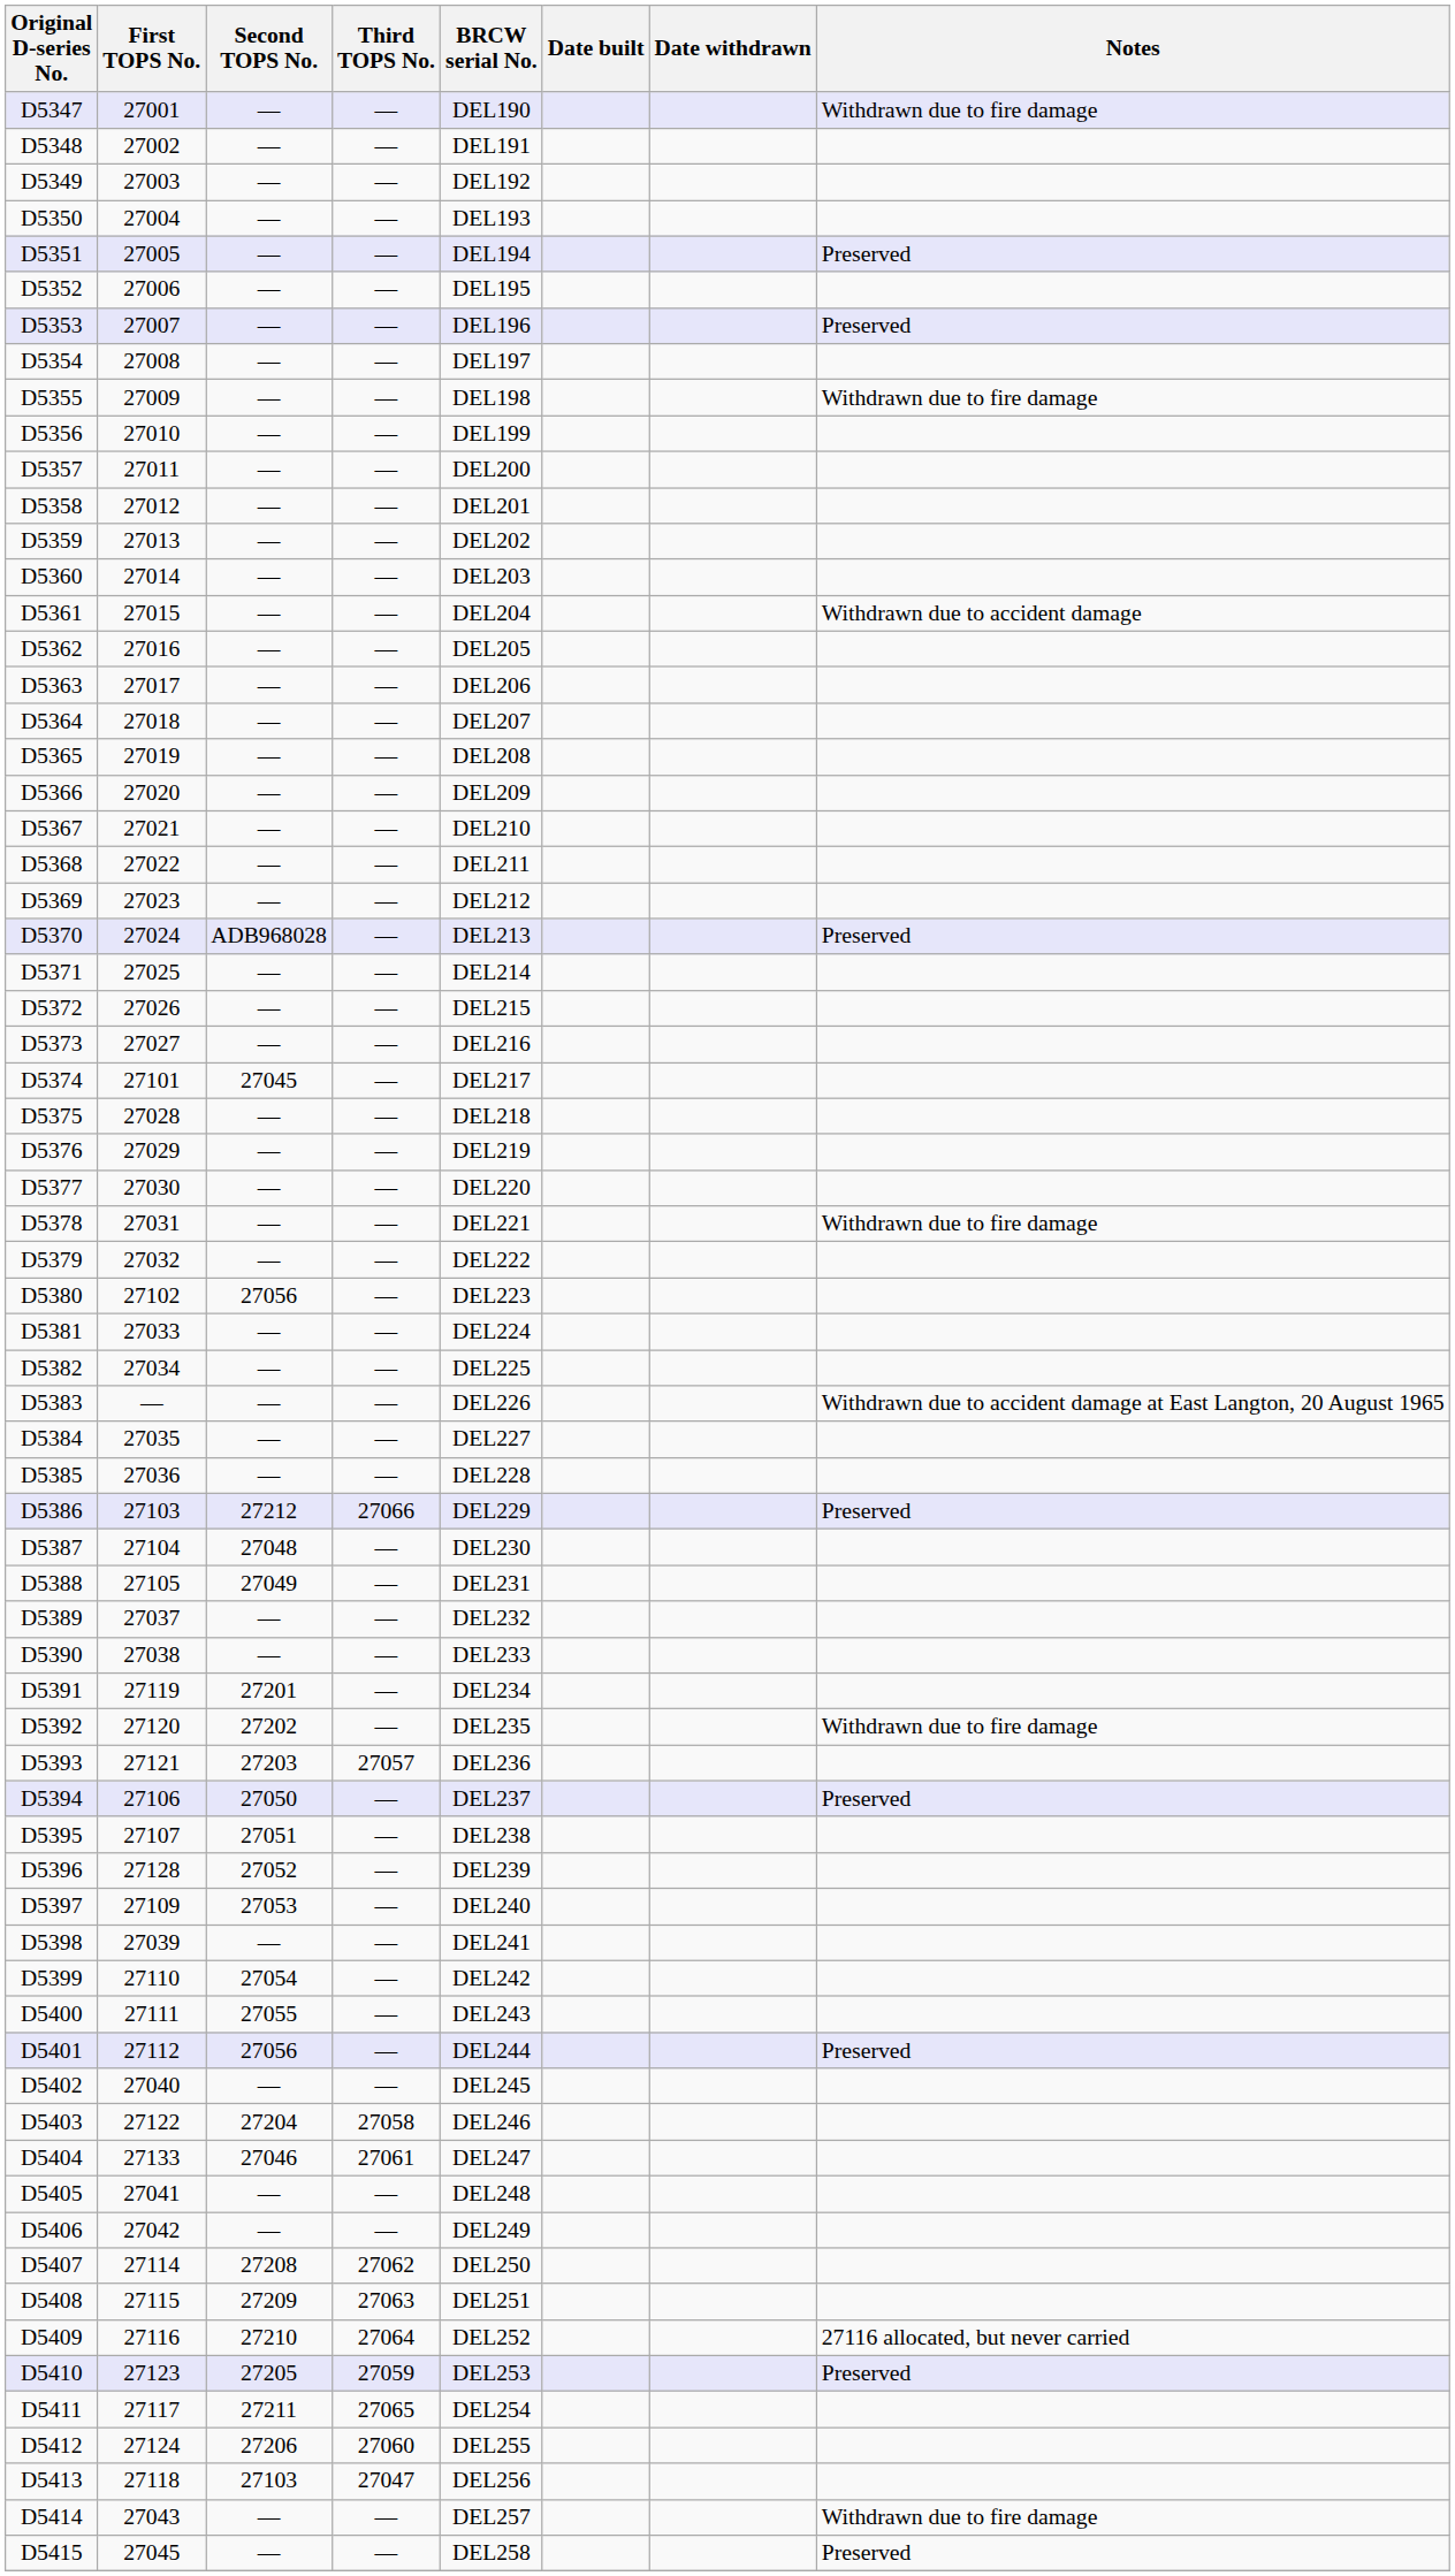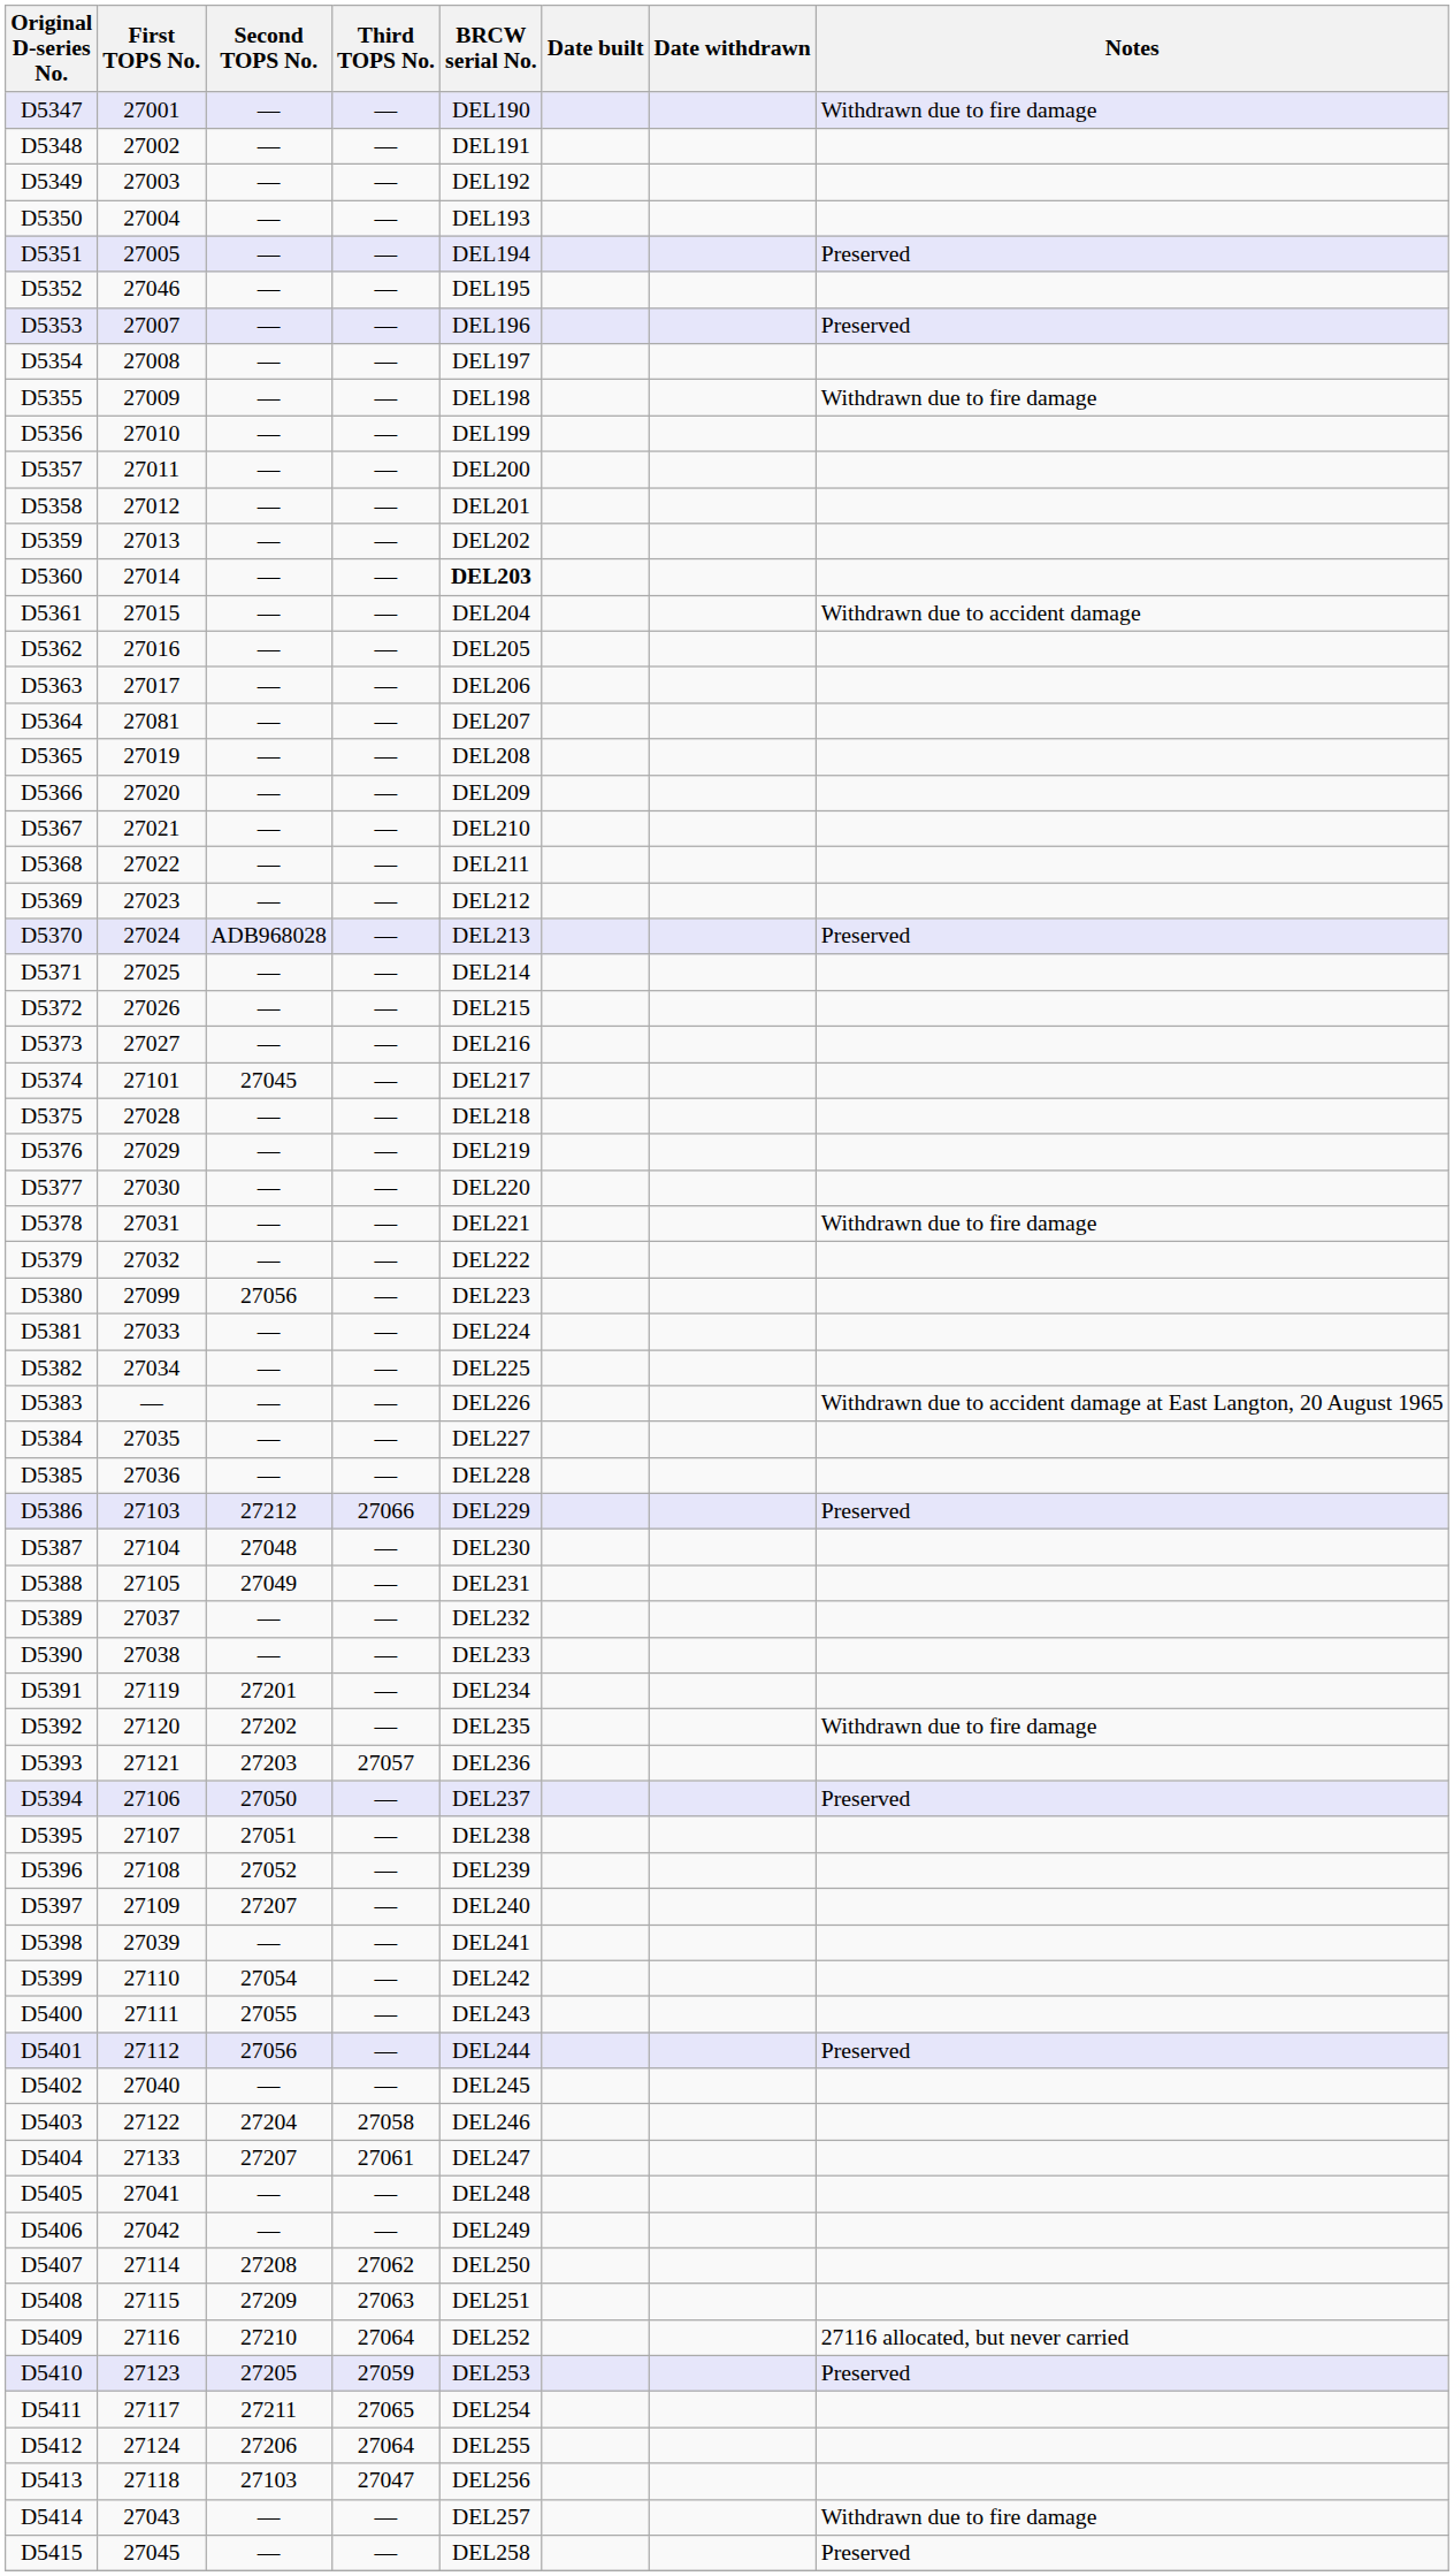 <table class="wikitable sortable collapsible" style=text-align:center>
 <tr>
 <th>Original<br>D-series<br>No.</th>
 <th>First<br>TOPS No.</th>
 <th>Second<br>TOPS No.</th>
 <th>Third<br>TOPS No.</th>
 <th>BRCW<br>serial No.</th>
 <th>Date built</th>
 <th>Date withdrawn</th>
 <th>Notes</th>
 </tr>
 <tr style="background:lavender">
 <td>D5347</td>
 <td>27001</td>
 <td>—</td>
 <td>—</td>
 <td>DEL190</td>
 <td></td>
 <td></td>
 <td align=left>Withdrawn due to fire damage</td>
 </tr>
 <tr>
 <td>D5348</td>
 <td>27002</td>
 <td>—</td>
 <td>—</td>
 <td>DEL191</td>
 <td></td>
 <td></td>
 <td align=left></td>
 </tr>
 <tr>
 <td>D5349</td>
 <td>27003</td>
 <td>—</td>
 <td>—</td>
 <td>DEL192</td>
 <td></td>
 <td></td>
 <td align=left></td>
 </tr>
 <tr>
 <td>D5350</td>
 <td 1961>27004</td>
 <td>—</td>
 <td>—</td>
 <td>DEL193</td>
 <td></td>
 <td></td>
 <td align=left></td>
 </tr>
 <tr style="background:lavender">
 <td>D5351</td>
 <td>27005</td>
 <td>—</td>
 <td>—</td>
 <td>DEL194</td>
 <td></td>
 <td></td>
 <td align=left>Preserved</td>
 </tr>
 <tr>
 <td>D5352</td>
-<td>27006</td>
+<td>27046</td>
 <td>—</td>
 <td>—</td>
 <td>DEL195</td>
 <td></td>
 <td></td>
 <td align=left></td>
 </tr>
 <tr style="background:lavender">
 <td>D5353</td>
 <td>27007</td>
 <td>—</td>
 <td>—</td>
 <td>DEL196</td>
 <td></td>
 <td></td>
 <td align=left>Preserved</td>
 </tr>
 <tr>
 <td>D5354</td>
 <td>27008</td>
 <td>—</td>
 <td>—</td>
 <td>DEL197</td>
 <td></td>
 <td></td>
 <td align=left></td>
 </tr>
 <tr>
 <td>D5355</td>
 <td>27009</td>
 <td>—</td>
 <td>—</td>
 <td>DEL198</td>
 <td></td>
 <td></td>
 <td align=left>Withdrawn due to fire damage</td>
 </tr>
 <tr>
 <td>D5356</td>
 <td>27010</td>
 <td>—</td>
 <td>—</td>
 <td>DEL199</td>
 <td></td>
 <td></td>
 <td align=left></td>
 </tr>
 <tr>
 <td>D5357</td>
 <td>27011</td>
 <td>—</td>
 <td>—</td>
 <td>DEL200</td>
 <td></td>
 <td></td>
 <td align=left></td>
 </tr>
 <tr>
 <td>D5358</td>
 <td>27012</td>
 <td>—</td>
 <td>—</td>
 <td>DEL201</td>
 <td></td>
 <td></td>
 <td align=left></td>
 </tr>
 <tr>
 <td>D5359</td>
 <td>27013</td>
 <td>—</td>
 <td>—</td>
 <td>DEL202</td>
 <td></td>
 <td></td>
 <td align=left></td>
 </tr>
 <tr>
 <td>D5360</td>
 <td>27014</td>
 <td>—</td>
 <td>—</td>
-<td>DEL203</td>
+<td><strong>DEL203</strong></td>
 <td></td>
 <td></td>
 <td align=left></td>
 </tr>
 <tr>
 <td>D5361</td>
 <td>27015</td>
 <td>—</td>
 <td>—</td>
 <td>DEL204</td>
 <td></td>
 <td></td>
 <td align=left>Withdrawn due to accident damage</td>
 </tr>
 <tr>
 <td>D5362</td>
 <td>27016</td>
 <td>—</td>
 <td>—</td>
 <td>DEL205</td>
 <td></td>
 <td></td>
 <td align=left></td>
 </tr>
 <tr>
 <td>D5363</td>
 <td>27017</td>
 <td>—</td>
 <td>—</td>
 <td>DEL206</td>
 <td></td>
 <td></td>
 <td align=left></td>
 </tr>
 <tr>
 <td>D5364</td>
-<td>27018</td>
+<td>27081</td>
 <td>—</td>
 <td>—</td>
 <td>DEL207</td>
 <td></td>
 <td></td>
 <td align=left></td>
 </tr>
 <tr>
 <td>D5365</td>
 <td>27019</td>
 <td>—</td>
 <td>—</td>
 <td>DEL208</td>
 <td></td>
 <td></td>
 <td align=left></td>
 </tr>
 <tr>
 <td>D5366</td>
 <td>27020</td>
 <td>—</td>
 <td>—</td>
 <td>DEL209</td>
 <td></td>
 <td></td>
 <td align=left></td>
 </tr>
 <tr>
 <td>D5367</td>
 <td>27021</td>
 <td>—</td>
 <td>—</td>
 <td>DEL210</td>
 <td></td>
 <td></td>
 <td align=left></td>
 </tr>
 <tr>
 <td>D5368</td>
 <td>27022</td>
 <td>—</td>
 <td>—</td>
 <td>DEL211</td>
 <td></td>
 <td></td>
 <td align=left></td>
 </tr>
 <tr>
 <td>D5369</td>
 <td>27023</td>
 <td>—</td>
 <td>—</td>
 <td>DEL212</td>
 <td></td>
 <td></td>
 <td align=left></td>
 </tr>
 <tr style="background:lavender">
 <td>D5370</td>
 <td>27024</td>
 <td>ADB968028</td>
 <td>—</td>
 <td>DEL213</td>
 <td></td>
 <td></td>
 <td align=left>Preserved</td>
 </tr>
 <tr>
 <td>D5371</td>
 <td>27025</td>
 <td>—</td>
 <td>—</td>
 <td>DEL214</td>
 <td></td>
 <td></td>
 <td align=left></td>
 </tr>
 <tr>
 <td>D5372</td>
 <td>27026</td>
 <td>—</td>
 <td>—</td>
 <td>DEL215</td>
 <td></td>
 <td></td>
 <td align=left></td>
 </tr>
 <tr>
 <td>D5373</td>
 <td>27027</td>
 <td>—</td>
 <td>—</td>
 <td>DEL216</td>
 <td></td>
 <td></td>
 <td align=left></td>
 </tr>
 <tr>
 <td>D5374</td>
 <td>27101</td>
 <td>27045</td>
 <td>—</td>
 <td>DEL217</td>
 <td></td>
 <td></td>
 <td align=left></td>
 </tr>
 <tr>
 <td>D5375</td>
 <td>27028</td>
 <td>—</td>
 <td>—</td>
 <td>DEL218</td>
 <td></td>
 <td></td>
 <td align=left></td>
 </tr>
 <tr>
 <td>D5376</td>
 <td>27029</td>
 <td>—</td>
 <td>—</td>
 <td>DEL219</td>
 <td></td>
 <td></td>
 <td align=left></td>
 </tr>
 <tr>
 <td>D5377</td>
 <td>27030</td>
 <td>—</td>
 <td>—</td>
 <td>DEL220</td>
 <td></td>
 <td></td>
 <td align=left></td>
 </tr>
 <tr>
 <td>D5378</td>
 <td>27031</td>
 <td>—</td>
 <td>—</td>
 <td>DEL221</td>
 <td></td>
 <td></td>
 <td align=left>Withdrawn due to fire damage</td>
 </tr>
 <tr>
 <td>D5379</td>
 <td>27032</td>
 <td>—</td>
 <td>—</td>
 <td>DEL222</td>
 <td></td>
 <td></td>
 <td align=left></td>
 </tr>
 <tr>
 <td>D5380</td>
-<td>27102</td>
+<td>27099</td>
 <td>27056</td>
 <td>—</td>
 <td>DEL223</td>
 <td></td>
 <td></td>
 <td align=left></td>
 </tr>
 <tr>
 <td>D5381</td>
 <td>27033</td>
 <td>—</td>
 <td>—</td>
 <td>DEL224</td>
 <td></td>
 <td></td>
 <td align=left></td>
 </tr>
 <tr>
 <td>D5382</td>
 <td>27034</td>
 <td>—</td>
 <td>—</td>
 <td>DEL225</td>
 <td></td>
 <td></td>
 <td align=left></td>
 </tr>
 <tr>
 <td>D5383</td>
 <td>—</td>
 <td>—</td>
 <td>—</td>
 <td>DEL226</td>
 <td></td>
 <td></td>
 <td align=left>Withdrawn due to accident damage at East Langton, 20 August 1965</td>
 </tr>
 <tr>
 <td>D5384</td>
 <td>27035</td>
 <td>—</td>
 <td>—</td>
 <td>DEL227</td>
 <td></td>
 <td></td>
 <td align=left></td>
 </tr>
 <tr>
 <td>D5385</td>
 <td>27036</td>
 <td>—</td>
 <td>—</td>
 <td>DEL228</td>
 <td></td>
 <td></td>
 <td align=left></td>
 </tr>
 <tr style="background:lavender">
 <td>D5386</td>
 <td>27103</td>
 <td>27212</td>
 <td>27066</td>
 <td>DEL229</td>
 <td></td>
 <td></td>
 <td align=left>Preserved</td>
 </tr>
 <tr>
 <td>D5387</td>
 <td>27104</td>
 <td>27048</td>
 <td>—</td>
 <td>DEL230</td>
 <td></td>
 <td></td>
 <td align=left></td>
 </tr>
 <tr>
 <td>D5388</td>
 <td>27105</td>
 <td>27049</td>
 <td>—</td>
 <td>DEL231</td>
 <td></td>
 <td></td>
 <td align=left></td>
 </tr>
 <tr>
 <td>D5389</td>
 <td>27037</td>
 <td>—</td>
 <td>—</td>
 <td>DEL232</td>
 <td></td>
 <td></td>
 <td align=left></td>
 </tr>
 <tr>
 <td>D5390</td>
 <td>27038</td>
 <td>—</td>
 <td>—</td>
 <td>DEL233</td>
 <td></td>
 <td></td>
 <td align=left></td>
 </tr>
 <tr>
 <td>D5391</td>
 <td>27119</td>
 <td>27201</td>
 <td>—</td>
 <td>DEL234</td>
 <td></td>
 <td></td>
 <td align=left></td>
 </tr>
 <tr>
 <td>D5392</td>
 <td>27120</td>
 <td>27202</td>
 <td>—</td>
 <td>DEL235</td>
 <td></td>
 <td></td>
 <td align=left>Withdrawn due to fire damage</td>
 </tr>
 <tr>
 <td>D5393</td>
 <td>27121</td>
 <td>27203</td>
 <td>27057</td>
 <td>DEL236</td>
 <td></td>
 <td></td>
 <td align=left></td>
 </tr>
 <tr style="background:lavender">
 <td>D5394</td>
 <td>27106</td>
 <td>27050</td>
 <td>—</td>
 <td>DEL237</td>
 <td></td>
 <td></td>
 <td align=left>Preserved</td>
 </tr>
 <tr>
 <td>D5395</td>
 <td>27107</td>
 <td>27051</td>
 <td>—</td>
 <td>DEL238</td>
 <td></td>
 <td></td>
 <td align=left></td>
 </tr>
 <tr>
 <td>D5396</td>
-<td>27128</td>
+<td>27108</td>
 <td>27052</td>
 <td>—</td>
 <td>DEL239</td>
 <td></td>
 <td></td>
 <td align=left></td>
 </tr>
 <tr>
 <td>D5397</td>
 <td>27109</td>
-<td>27053</td>
+<td>27207</td>
 <td>—</td>
 <td>DEL240</td>
 <td></td>
 <td></td>
 <td align=left></td>
 </tr>
 <tr>
 <td>D5398</td>
 <td>27039</td>
 <td>—</td>
 <td>—</td>
 <td>DEL241</td>
 <td></td>
 <td></td>
 <td align=left></td>
 </tr>
 <tr>
 <td>D5399</td>
 <td>27110</td>
 <td>27054</td>
 <td>—</td>
 <td>DEL242</td>
 <td></td>
 <td></td>
 <td align=left></td>
 </tr>
 <tr>
 <td>D5400</td>
 <td>27111</td>
 <td>27055</td>
 <td>—</td>
 <td>DEL243</td>
 <td></td>
 <td></td>
 <td align=left></td>
 </tr>
 <tr style="background:lavender">
 <td>D5401</td>
 <td>27112</td>
 <td>27056</td>
 <td>—</td>
 <td>DEL244</td>
 <td></td>
 <td></td>
 <td align=left>Preserved</td>
 </tr>
 <tr>
 <td>D5402</td>
 <td>27040</td>
 <td>—</td>
 <td>—</td>
 <td>DEL245</td>
 <td></td>
 <td></td>
 <td align=left></td>
 </tr>
 <tr>
 <td>D5403</td>
 <td>27122</td>
 <td>27204</td>
 <td>27058</td>
 <td>DEL246</td>
 <td></td>
 <td></td>
 <td align=left></td>
 </tr>
 <tr>
 <td>D5404</td>
 <td>27133</td>
-<td>27046</td>
+<td>27207</td>
 <td>27061</td>
 <td>DEL247</td>
 <td></td>
 <td></td>
 <td align=left></td>
 </tr>
 <tr>
 <td>D5405</td>
 <td>27041</td>
 <td>—</td>
 <td>—</td>
 <td>DEL248</td>
 <td></td>
 <td></td>
 <td align=left></td>
 </tr>
 <tr>
 <td>D5406</td>
 <td>27042</td>
 <td>—</td>
 <td>—</td>
 <td>DEL249</td>
 <td></td>
 <td></td>
 <td align=left></td>
 </tr>
 <tr>
 <td>D5407</td>
 <td>27114</td>
 <td>27208</td>
 <td>27062</td>
 <td>DEL250</td>
 <td></td>
 <td></td>
 <td align=left></td>
 </tr>
 <tr>
 <td>D5408</td>
 <td>27115</td>
 <td>27209</td>
 <td>27063</td>
 <td>DEL251</td>
 <td></td>
 <td></td>
 <td align=left></td>
 </tr>
 <tr>
 <td>D5409</td>
 <td>27116</td>
 <td>27210</td>
 <td>27064</td>
 <td>DEL252</td>
 <td></td>
 <td></td>
 <td align=left>27116 allocated, but never carried</td>
 </tr>
 <tr style="background:lavender">
 <td>D5410</td>
 <td>27123</td>
 <td>27205</td>
 <td>27059</td>
 <td>DEL253</td>
 <td></td>
 <td></td>
 <td align=left>Preserved</td>
 </tr>
 <tr>
 <td>D5411</td>
 <td>27117</td>
 <td>27211</td>
 <td>27065</td>
 <td>DEL254</td>
 <td></td>
 <td></td>
 <td align=left></td>
 </tr>
 <tr>
 <td>D5412</td>
 <td>27124</td>
 <td>27206</td>
-<td>27060</td>
+<td>27064</td>
 <td>DEL255</td>
 <td></td>
 <td></td>
 <td align=left></td>
 </tr>
 <tr>
 <td>D5413</td>
 <td>27118</td>
 <td>27103</td>
 <td>27047</td>
 <td>DEL256</td>
 <td></td>
 <td></td>
 <td align=left></td>
 </tr>
 <tr>
 <td>D5414</td>
 <td>27043</td>
 <td>—</td>
 <td>—</td>
 <td>DEL257</td>
 <td></td>
 <td></td>
 <td align=left>Withdrawn due to fire damage</td>
 </tr>
 <tr>
 <td>D5415</td>
 <td>27045</td>
 <td>—</td>
 <td>—</td>
 <td>DEL258</td>
 <td></td>
 <td></td>
 <td align=left>Preserved</td>
 </tr>
 <tr>
 </tr>
 </table>
